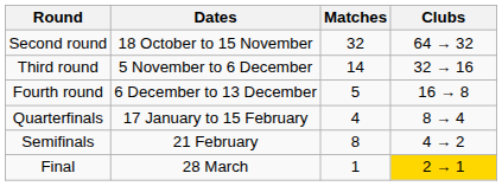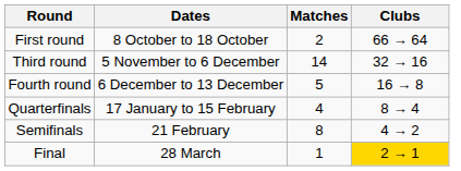 <table class="wikitable">
 <tr>
 <th>Round</th>
 <th>Dates</th>
 <th>Matches</th>
 <th width=100>Clubs</th>
 </tr>
 <tr align=center>
-<td>Second round</td>
-<td>18 October to 15 November</td>
-<td>32</td>
-<td>64 → 32</td>
+<td>First round</td>
+<td>8 October to 18 October</td>
+<td>2</td>
+<td>66 → 64</td>
 </tr>
 <tr align=center>
 <td>Third round</td>
 <td>5 November to 6 December</td>
 <td>14</td>
 <td>32 → 16</td>
 </tr>
 <tr align=center>
 <td>Fourth round</td>
 <td>6 December to 13 December</td>
 <td>5</td>
 <td>16 → 8</td>
 </tr>
 <tr align=center>
 <td>Quarterfinals</td>
 <td>17 January to 15 February</td>
 <td>4</td>
 <td>8 → 4</td>
 </tr>
 <tr align=center>
 <td>Semifinals</td>
 <td>21 February</td>
 <td>8</td>
 <td>4 → 2</td>
 </tr>
 <tr align=center>
 <td>Final</td>
 <td>28 March</td>
 <td>1</td>
 <td style="background: gold;">2 → 1</td>
 </tr>
 </table>
